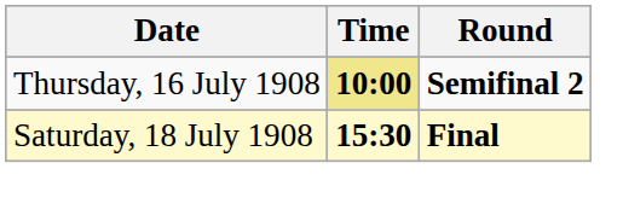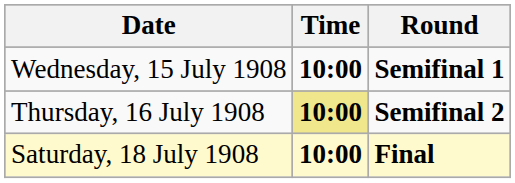 <table class="wikitable">
 <tr>
 <th>Date</th>
 <th>Time</th>
 <th>Round</th>
+</tr>
+<tr>
+<td>Wednesday, 15 July 1908</td>
+<td><strong>10:00</strong></td>
+<td><strong>Semifinal 1</strong></td>
 </tr>
 <tr>
 <td>Thursday, 16 July 1908</td>
 <td style="background: khaki;"><strong>10:00</strong></td>
 <td><strong>Semifinal 2</strong></td>
 </tr>
 <tr style=background:lemonchiffon>
 <td>Saturday, 18 July 1908</td>
-<td><strong>15:30</strong></td>
+<td><strong>10:00</strong></td>
 <td><strong>Final</strong></td>
 </tr>
 </table>
